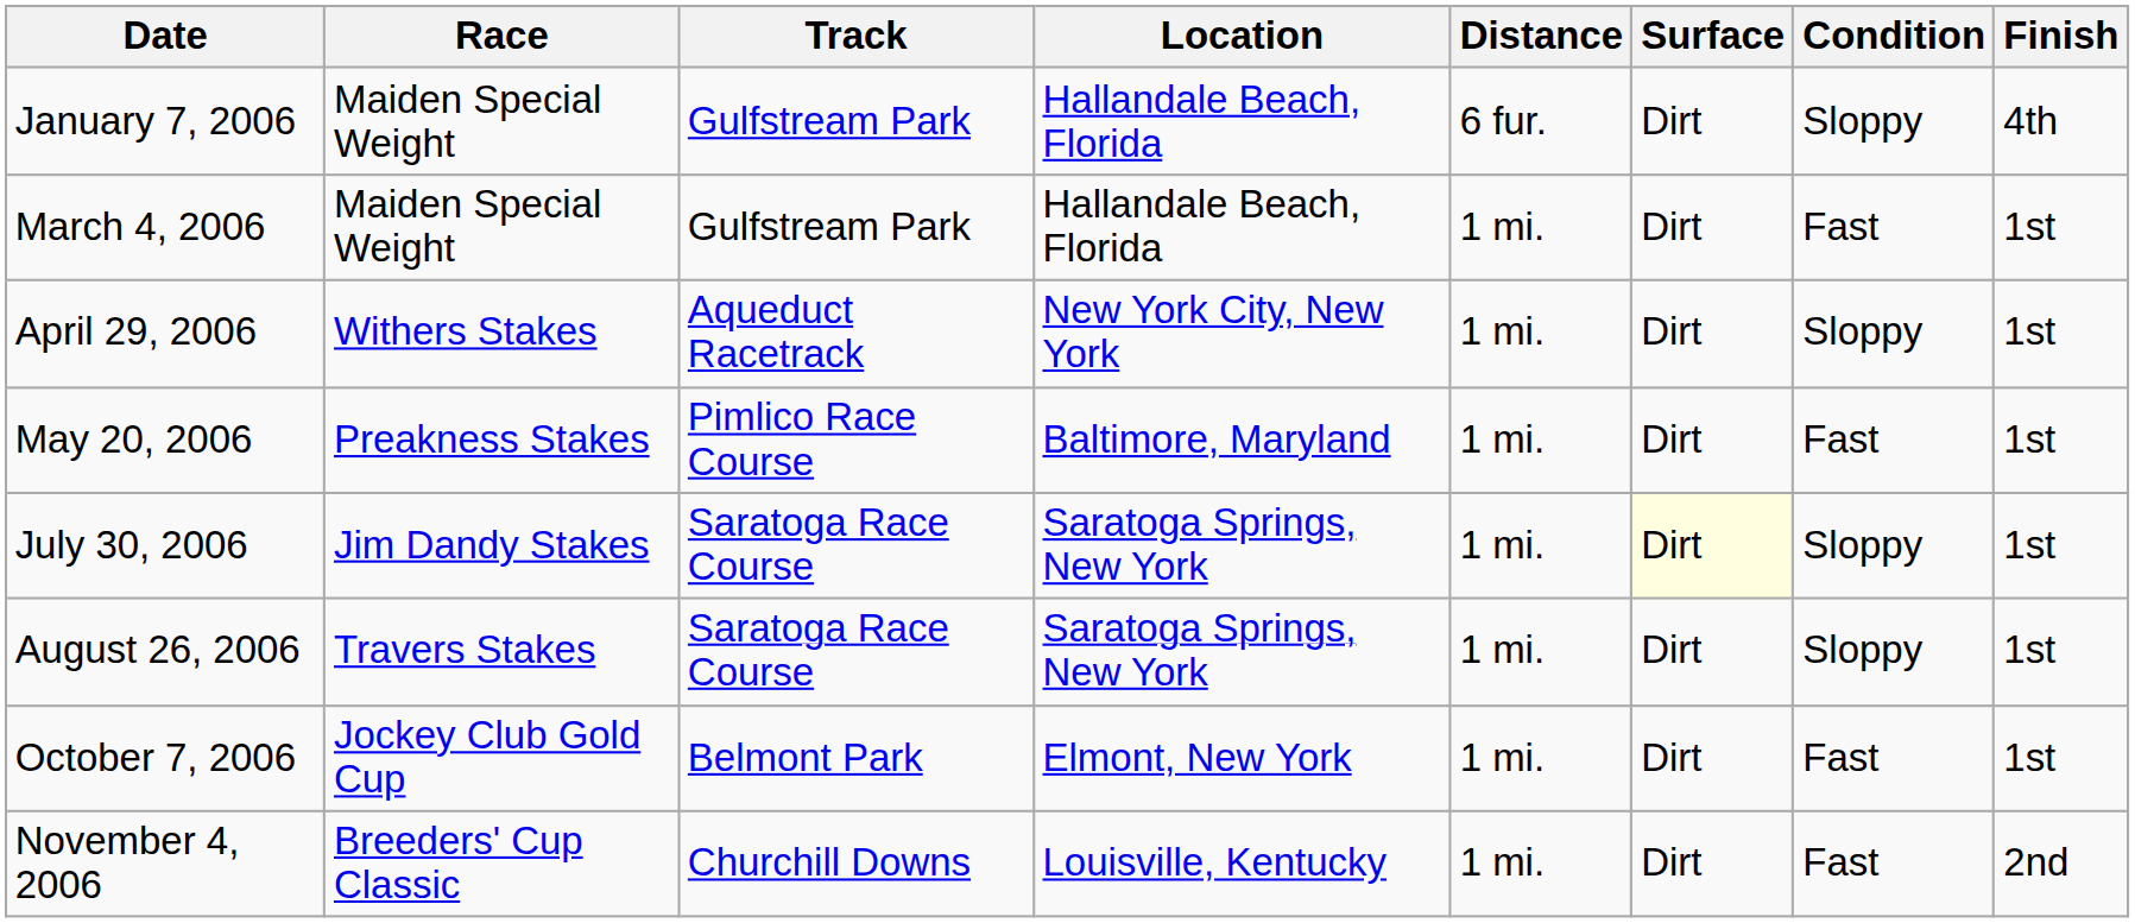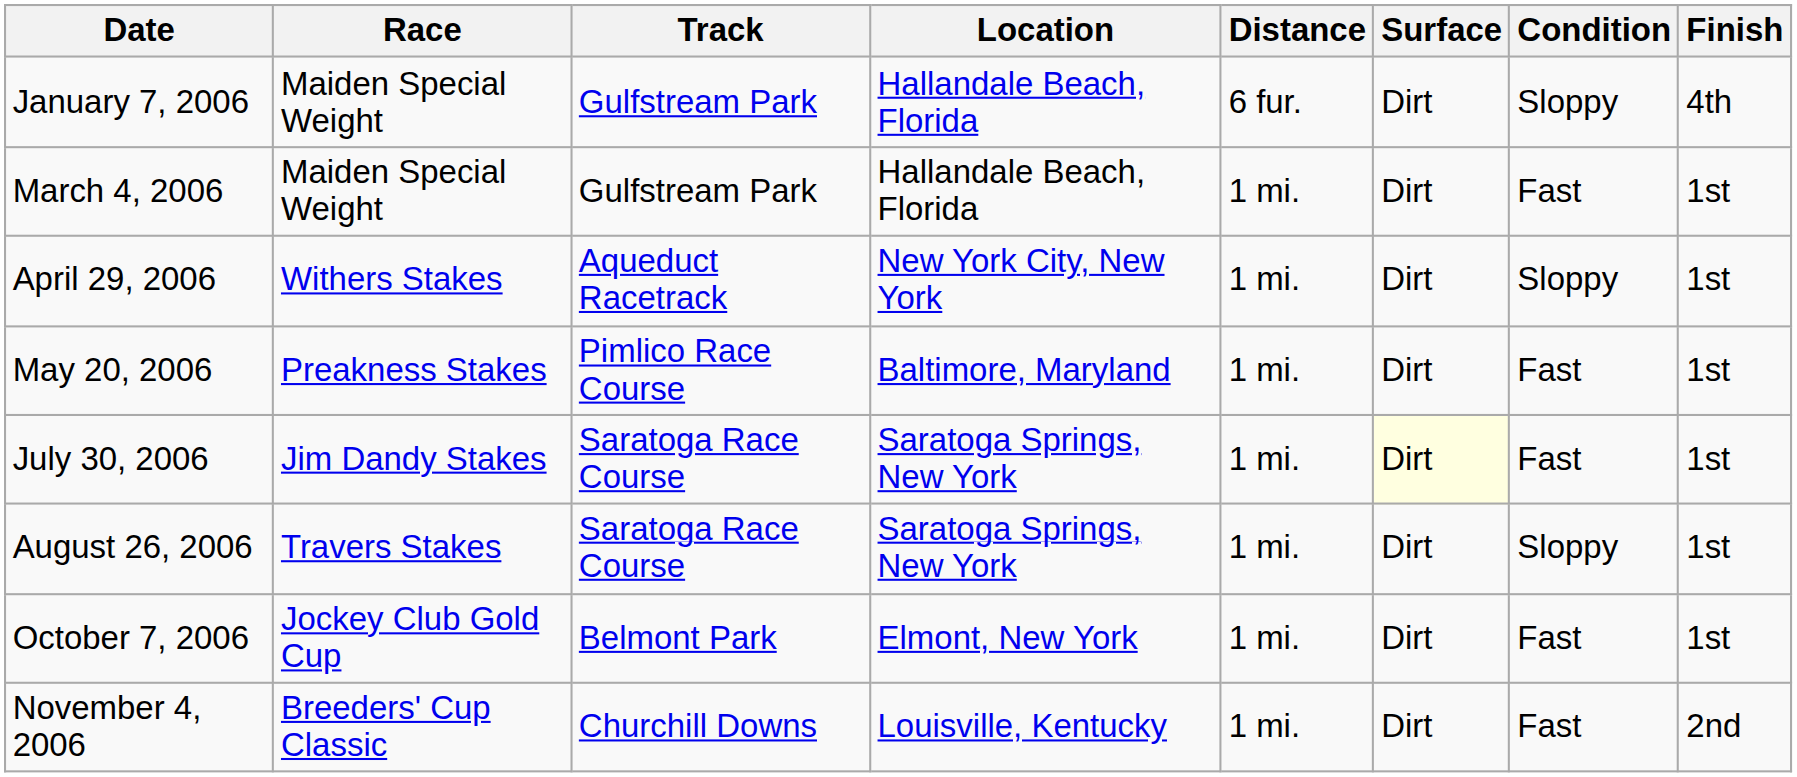 <table class="wikitable">
 <tr>
 <th>Date</th>
 <th>Race</th>
 <th>Track</th>
 <th>Location</th>
 <th>Distance</th>
 <th>Surface</th>
 <th>Condition</th>
 <th>Finish</th>
 </tr>
 <tr>
 <td>January 7, 2006</td>
 <td>Maiden Special Weight</td>
 <td><a href='#'>Gulfstream Park</a></td>
 <td><a href='#'>Hallandale Beach, Florida</a></td>
 <td>6 fur.</td>
 <td>Dirt</td>
 <td>Sloppy</td>
 <td>4th</td>
 </tr>
 <tr>
 <td nowrap>March 4, 2006</td>
 <td>Maiden Special Weight</td>
 <td>Gulfstream Park</td>
 <td>Hallandale Beach, Florida</td>
 <td>1 mi.</td>
 <td>Dirt</td>
 <td>Fast</td>
 <td>1st</td>
 </tr>
 <tr>
 <td>April 29, 2006</td>
 <td><a href='#'>Withers Stakes</a></td>
 <td><a href='#'>Aqueduct Racetrack</a></td>
 <td><a href='#'>New York City, New York</a></td>
 <td>1 mi.</td>
 <td>Dirt</td>
 <td>Sloppy</td>
 <td>1st</td>
 </tr>
 <tr>
 <td>May 20, 2006</td>
 <td><a href='#'>Preakness Stakes</a></td>
 <td><a href='#'>Pimlico Race Course</a></td>
 <td><a href='#'>Baltimore, Maryland</a></td>
 <td>1 mi.</td>
 <td>Dirt</td>
 <td>Fast</td>
 <td>1st</td>
 </tr>
 <tr>
 <td>July 30, 2006</td>
 <td><a href='#'>Jim Dandy Stakes</a></td>
 <td><a href='#'>Saratoga Race Course</a></td>
 <td><a href='#'>Saratoga Springs, New York</a></td>
 <td>1 mi.</td>
 <td style="background: lightyellow;">Dirt</td>
-<td>Sloppy</td>
+<td>Fast</td>
 <td>1st</td>
 </tr>
 <tr>
 <td>August 26, 2006</td>
 <td><a href='#'>Travers Stakes</a></td>
 <td><a href='#'>Saratoga Race Course</a></td>
 <td><a href='#'>Saratoga Springs, New York</a></td>
 <td>1 mi.</td>
 <td>Dirt</td>
 <td>Sloppy</td>
 <td>1st</td>
 </tr>
 <tr>
 <td>October 7, 2006</td>
 <td><a href='#'>Jockey Club Gold Cup</a></td>
 <td><a href='#'>Belmont Park</a></td>
 <td><a href='#'>Elmont, New York</a></td>
 <td>1 mi.</td>
 <td>Dirt</td>
 <td>Fast</td>
 <td>1st</td>
 </tr>
 <tr>
 <td>November 4, 2006</td>
 <td><a href='#'>Breeders' Cup Classic</a></td>
 <td><a href='#'>Churchill Downs</a></td>
 <td><a href='#'>Louisville, Kentucky</a></td>
 <td>1 mi.</td>
 <td>Dirt</td>
 <td>Fast</td>
 <td>2nd</td>
 </tr>
 </table>
